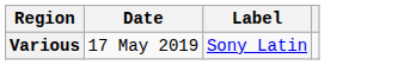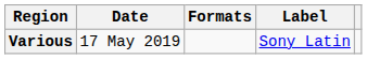 <table class="wikitable plainrowheaders">
 <tr>
 <th scope="col">Region</th>
 <th scope="col">Date</th>
+<th scope="col">Formats</th>
 <th scope="col">Label</th>
 <th scope="col"></th>
 </tr>
 <tr>
 <th scope="row">Various</th>
 <td>17 May 2019</td>
+<td></td>
 <td><a href='#'>Sony Latin</a></td>
 <td style="text-align:center;"></td>
 </tr>
 </table>
